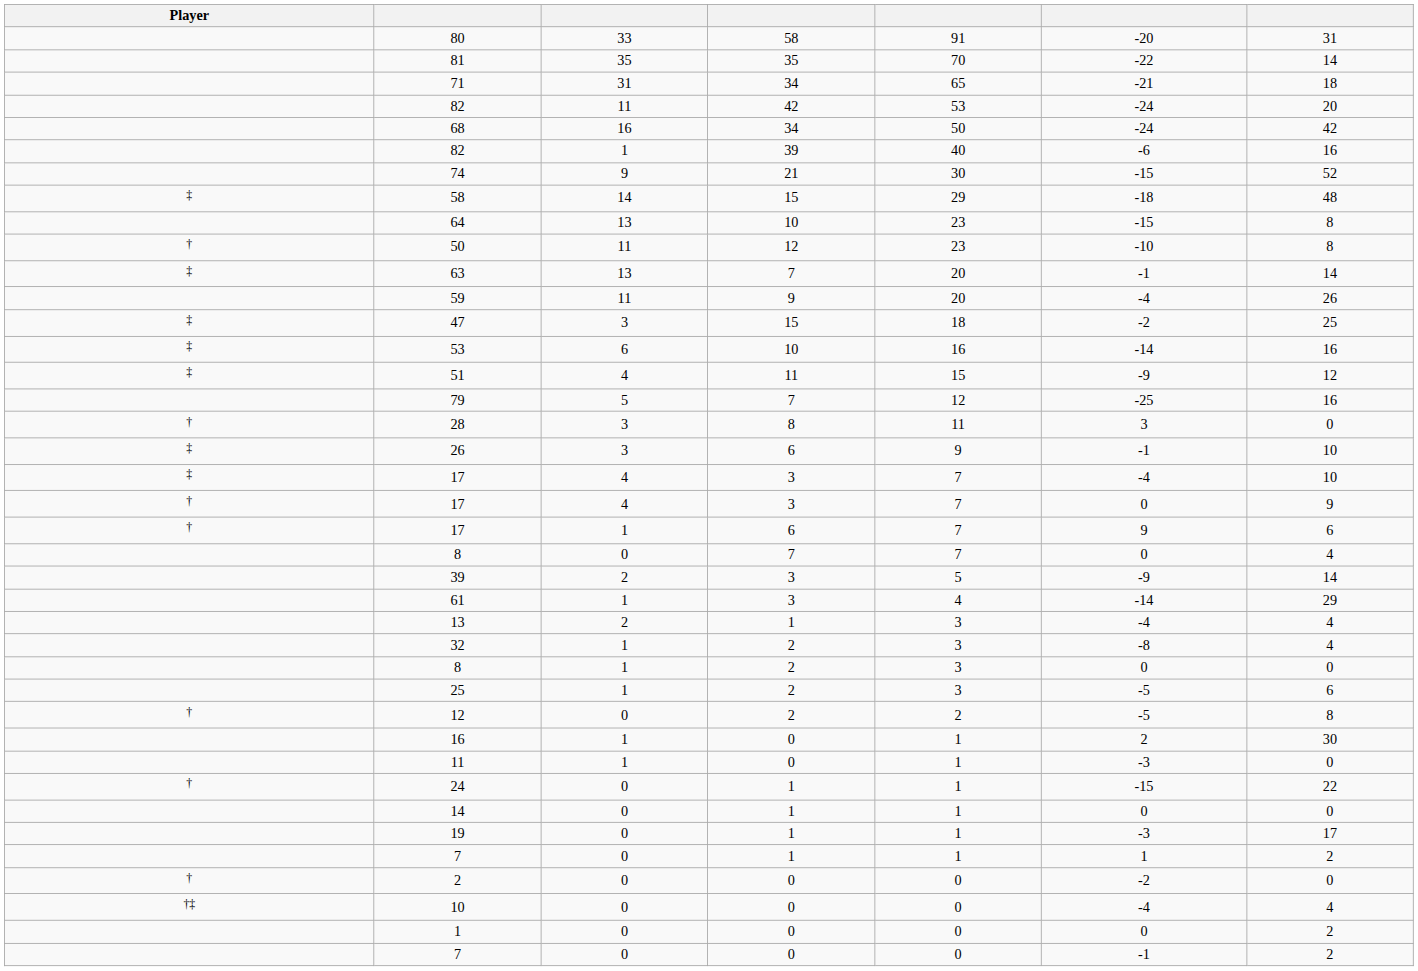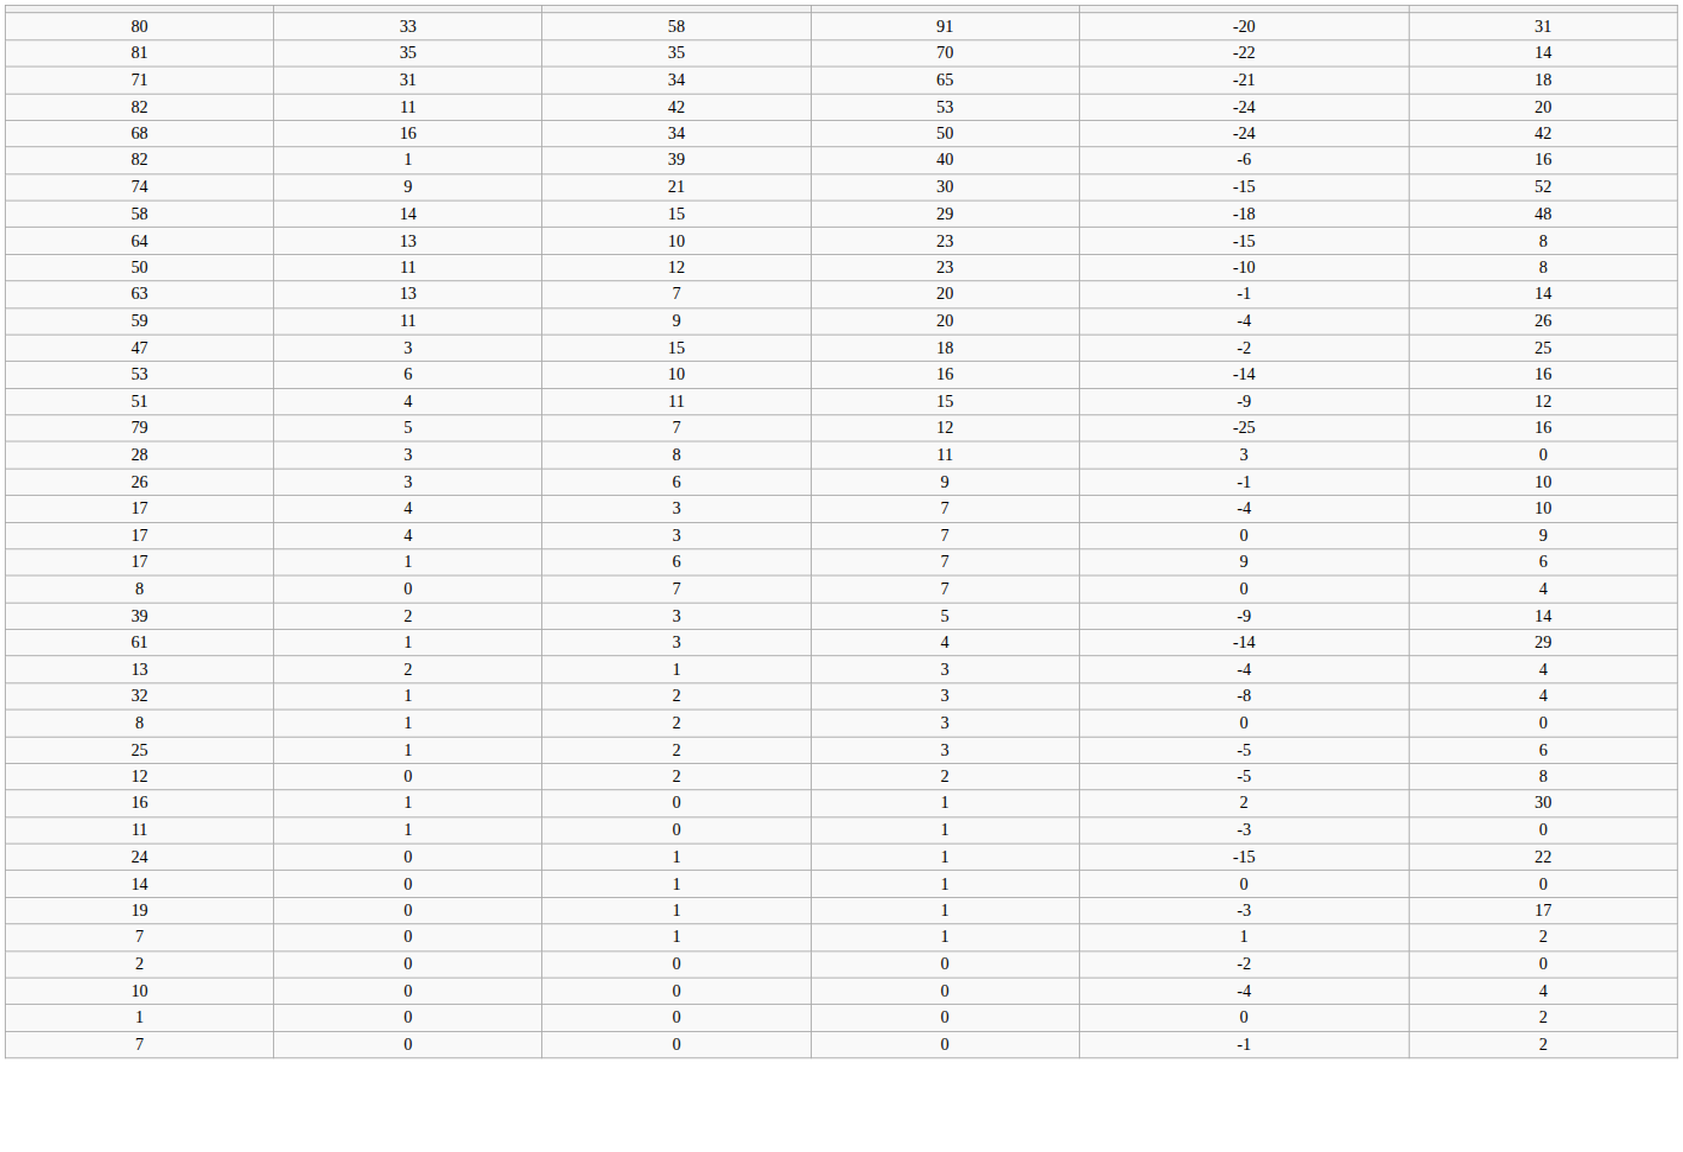 <table class="wikitable sortable" style="width:100%; text-align:center;">
 <tr align=center>
-<th>Player</th>
 <th></th>
 <th></th>
 <th></th>
 <th></th>
 <th data-sort-type="number"></th>
 <th></th>
 </tr>
 <tr>
-<td></td>
 <td>80</td>
 <td>33</td>
 <td>58</td>
 <td>91</td>
 <td>-20</td>
 <td>31</td>
 </tr>
 <tr>
-<td></td>
 <td>81</td>
 <td>35</td>
 <td>35</td>
 <td>70</td>
 <td>-22</td>
 <td>14</td>
 </tr>
 <tr>
-<td></td>
 <td>71</td>
 <td>31</td>
 <td>34</td>
 <td>65</td>
 <td>-21</td>
 <td>18</td>
 </tr>
 <tr>
-<td></td>
 <td>82</td>
 <td>11</td>
 <td>42</td>
 <td>53</td>
 <td>-24</td>
 <td>20</td>
 </tr>
 <tr>
-<td></td>
 <td>68</td>
 <td>16</td>
 <td>34</td>
 <td>50</td>
 <td>-24</td>
 <td>42</td>
 </tr>
 <tr>
-<td></td>
 <td>82</td>
 <td>1</td>
 <td>39</td>
 <td>40</td>
 <td>-6</td>
 <td>16</td>
 </tr>
 <tr>
-<td></td>
 <td>74</td>
 <td>9</td>
 <td>21</td>
 <td>30</td>
 <td>-15</td>
 <td>52</td>
 </tr>
 <tr>
-<td><sup>‡</sup></td>
 <td>58</td>
 <td>14</td>
 <td>15</td>
 <td>29</td>
 <td>-18</td>
 <td>48</td>
 </tr>
 <tr>
-<td></td>
 <td>64</td>
 <td>13</td>
 <td>10</td>
 <td>23</td>
 <td>-15</td>
 <td>8</td>
 </tr>
 <tr>
-<td><sup>†</sup></td>
 <td>50</td>
 <td>11</td>
 <td>12</td>
 <td>23</td>
 <td>-10</td>
 <td>8</td>
 </tr>
 <tr>
-<td><sup>‡</sup></td>
 <td>63</td>
 <td>13</td>
 <td>7</td>
 <td>20</td>
 <td>-1</td>
 <td>14</td>
 </tr>
 <tr>
-<td></td>
 <td>59</td>
 <td>11</td>
 <td>9</td>
 <td>20</td>
 <td>-4</td>
 <td>26</td>
 </tr>
 <tr>
-<td><sup>‡</sup></td>
 <td>47</td>
 <td>3</td>
 <td>15</td>
 <td>18</td>
 <td>-2</td>
 <td>25</td>
 </tr>
 <tr>
-<td><sup>‡</sup></td>
 <td>53</td>
 <td>6</td>
 <td>10</td>
 <td>16</td>
 <td>-14</td>
 <td>16</td>
 </tr>
 <tr>
-<td> <sup>‡</sup></td>
 <td>51</td>
 <td>4</td>
 <td>11</td>
 <td>15</td>
 <td>-9</td>
 <td>12</td>
 </tr>
 <tr>
-<td></td>
 <td>79</td>
 <td>5</td>
 <td>7</td>
 <td>12</td>
 <td>-25</td>
 <td>16</td>
 </tr>
 <tr>
-<td><sup>†</sup></td>
 <td>28</td>
 <td>3</td>
 <td>8</td>
 <td>11</td>
 <td>3</td>
 <td>0</td>
 </tr>
 <tr>
-<td> <sup>‡</sup></td>
 <td>26</td>
 <td>3</td>
 <td>6</td>
 <td>9</td>
 <td>-1</td>
 <td>10</td>
 </tr>
 <tr>
-<td><sup>‡</sup></td>
 <td>17</td>
 <td>4</td>
 <td>3</td>
 <td>7</td>
 <td>-4</td>
 <td>10</td>
 </tr>
 <tr>
-<td><sup>†</sup></td>
 <td>17</td>
 <td>4</td>
 <td>3</td>
 <td>7</td>
 <td>0</td>
 <td>9</td>
 </tr>
 <tr>
-<td><sup>†</sup></td>
 <td>17</td>
 <td>1</td>
 <td>6</td>
 <td>7</td>
 <td>9</td>
 <td>6</td>
 </tr>
 <tr>
-<td></td>
 <td>8</td>
 <td>0</td>
 <td>7</td>
 <td>7</td>
 <td>0</td>
 <td>4</td>
 </tr>
 <tr>
-<td></td>
 <td>39</td>
 <td>2</td>
 <td>3</td>
 <td>5</td>
 <td>-9</td>
 <td>14</td>
 </tr>
 <tr>
-<td></td>
 <td>61</td>
 <td>1</td>
 <td>3</td>
 <td>4</td>
 <td>-14</td>
 <td>29</td>
 </tr>
 <tr>
-<td></td>
 <td>13</td>
 <td>2</td>
 <td>1</td>
 <td>3</td>
 <td>-4</td>
 <td>4</td>
 </tr>
 <tr>
-<td></td>
 <td>32</td>
 <td>1</td>
 <td>2</td>
 <td>3</td>
 <td>-8</td>
 <td>4</td>
 </tr>
 <tr>
-<td></td>
 <td>8</td>
 <td>1</td>
 <td>2</td>
 <td>3</td>
 <td>0</td>
 <td>0</td>
 </tr>
 <tr>
-<td></td>
 <td>25</td>
 <td>1</td>
 <td>2</td>
 <td>3</td>
 <td>-5</td>
 <td>6</td>
 </tr>
 <tr>
-<td><sup>†</sup></td>
 <td>12</td>
 <td>0</td>
 <td>2</td>
 <td>2</td>
 <td>-5</td>
 <td>8</td>
 </tr>
 <tr>
-<td></td>
 <td>16</td>
 <td>1</td>
 <td>0</td>
 <td>1</td>
 <td>2</td>
 <td>30</td>
 </tr>
 <tr>
-<td></td>
 <td>11</td>
 <td>1</td>
 <td>0</td>
 <td>1</td>
 <td>-3</td>
 <td>0</td>
 </tr>
 <tr>
-<td><sup>†</sup></td>
 <td>24</td>
 <td>0</td>
 <td>1</td>
 <td>1</td>
 <td>-15</td>
 <td>22</td>
 </tr>
 <tr>
-<td></td>
 <td>14</td>
 <td>0</td>
 <td>1</td>
 <td>1</td>
 <td>0</td>
 <td>0</td>
 </tr>
 <tr>
-<td></td>
 <td>19</td>
 <td>0</td>
 <td>1</td>
 <td>1</td>
 <td>-3</td>
 <td>17</td>
 </tr>
 <tr>
-<td></td>
 <td>7</td>
 <td>0</td>
 <td>1</td>
 <td>1</td>
 <td>1</td>
 <td>2</td>
 </tr>
 <tr>
-<td><sup>†</sup></td>
 <td>2</td>
 <td>0</td>
 <td>0</td>
 <td>0</td>
 <td>-2</td>
 <td>0</td>
 </tr>
 <tr>
-<td><sup>†‡</sup></td>
 <td>10</td>
 <td>0</td>
 <td>0</td>
 <td>0</td>
 <td>-4</td>
 <td>4</td>
 </tr>
 <tr>
-<td></td>
 <td>1</td>
 <td>0</td>
 <td>0</td>
 <td>0</td>
 <td>0</td>
 <td>2</td>
 </tr>
 <tr>
-<td></td>
 <td>7</td>
 <td>0</td>
 <td>0</td>
 <td>0</td>
 <td>-1</td>
 <td>2</td>
 </tr>
 </table>
